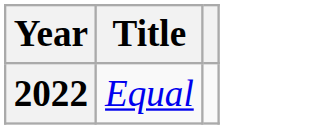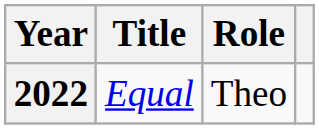 <table class="wikitable plainrowheaders" style="text-align: center;">
 <tr>
 <th>Year</th>
 <th>Title</th>
+<th>Role</th>
 <th></th>
 </tr>
 <tr>
 <th scope="row">2022</th>
 <td><em><a href='#'>Equal</a></em></td>
+<td>Theo</td>
 <td></td>
 </tr>
 </table>
